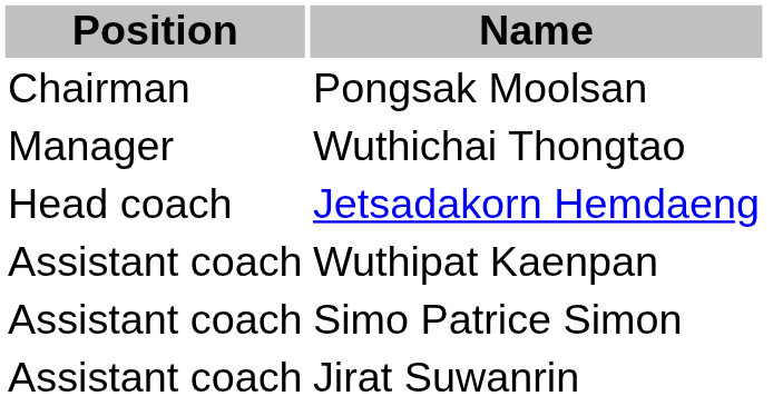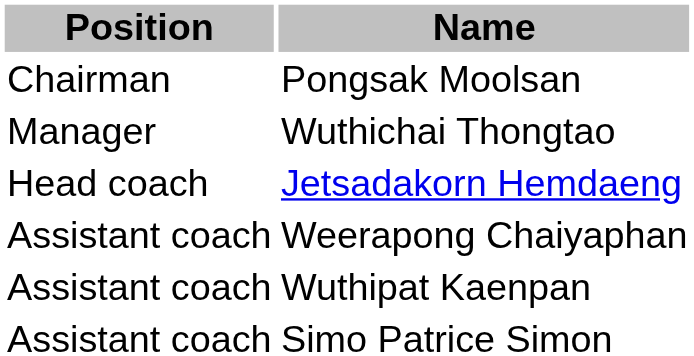 <table class="toccolours">
 <tr>
 <th style="background:silver;">Position</th>
 <th style="background:silver;">Name</th>
 </tr>
 <tr>
 <td>Chairman</td>
 <td>Pongsak Moolsan</td>
 </tr>
 <tr>
 <td>Manager</td>
 <td>Wuthichai Thongtao</td>
 </tr>
 <tr>
 <td>Head coach</td>
 <td><a href='#'>Jetsadakorn Hemdaeng</a></td>
 </tr>
 <tr>
 <td>Assistant coach</td>
+<td>Weerapong Chaiyaphan</td>
+</tr>
+<tr>
+<td>Assistant coach</td>
 <td>Wuthipat Kaenpan</td>
 </tr>
 <tr>
 <td>Assistant coach</td>
 <td>Simo Patrice Simon</td>
 </tr>
-<tr>
-<td>Assistant coach</td>
-<td>Jirat Suwanrin</td>
-</tr>
 </table>
